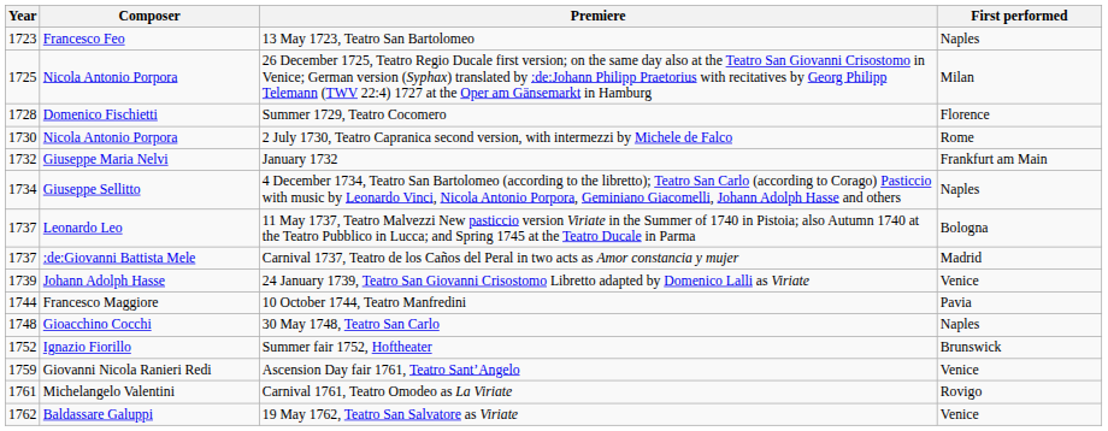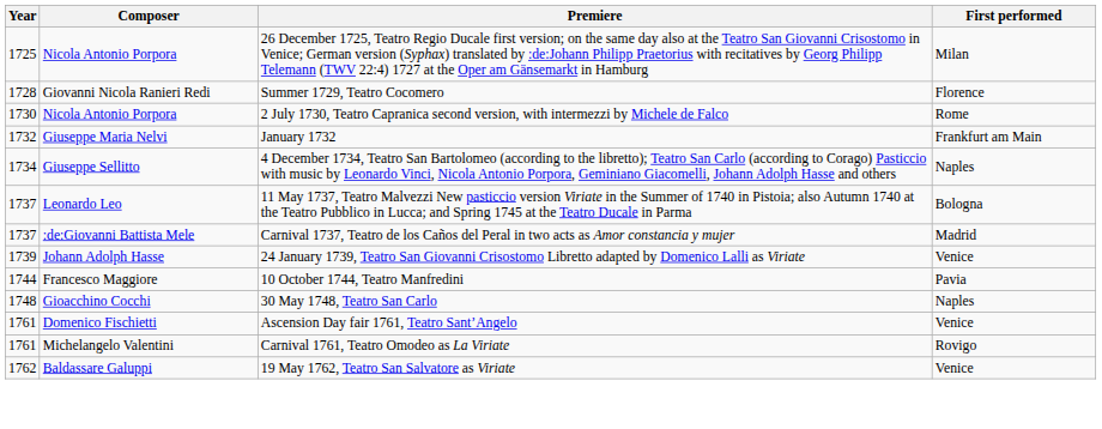 <table class="wikitable sortable" border="1">
 <tr>
 <th>Year</th>
 <th width="20%">Composer</th>
 <th>Premiere</th>
 <th width="15%">First performed</th>
-</tr>
-<tr>
-<td>1723</td>
-<td data-sort-value="Feo, Francesco"><a href='#'>Francesco Feo</a></td>
-<td data-sort-value="1723">13 May 1723, Teatro San Bartolomeo</td>
-<td>Naples</td>
 </tr>
 <tr>
 <td>1725</td>
 <td data-sort-value="Porpora, Nicola Antonio"><a href='#'>Nicola Antonio Porpora</a></td>
 <td data-sort-value="1725">26 December 1725, Teatro Regio Ducale first version; on the same day also at the <a href='#'>Teatro San Giovanni Crisostomo</a> in Venice; German version (<em>Syphax</em>) translated by <a href='#'>:de:Johann Philipp Praetorius</a> with recitatives by <a href='#'>Georg Philipp Telemann</a> (<a href='#'>TWV</a> 22:4) 1727 at the <a href='#'>Oper am Gänsemarkt</a> in Hamburg</td>
 <td>Milan</td>
 </tr>
 <tr>
 <td>1728</td>
-<td data-sort-value="Fischietti, Domenico"><a href='#'>Domenico Fischietti</a></td>
+<td data-sort-value="Ranieri Redi, Giovanni Nicola">Giovanni Nicola Ranieri Redi</td>
 <td data-sort-value="1729">Summer 1729, Teatro Cocomero</td>
 <td>Florence</td>
 </tr>
 <tr>
 <td>1730</td>
 <td data-sort-value="Porpora, Nicola Antonio"><a href='#'>Nicola Antonio Porpora</a></td>
 <td data-sort-value="1730">2 July 1730, Teatro Capranica second version, with intermezzi by <a href='#'>Michele de Falco</a></td>
 <td>Rome</td>
 </tr>
 <tr>
 <td>1732</td>
 <td data-sort-value="Nelvi, Giuseppe Maria"><a href='#'>Giuseppe Maria Nelvi</a></td>
 <td data-sort-value="1732">January 1732</td>
 <td>Frankfurt am Main</td>
 </tr>
 <tr>
 <td>1734</td>
 <td data-sort-value="Sellitto, Giuseppe"><a href='#'>Giuseppe Sellitto</a></td>
 <td data-sort-value="1734">4 December 1734, Teatro San Bartolomeo (according to the libretto); <a href='#'>Teatro San Carlo</a> (according to Corago)  <a href='#'>Pasticcio</a> with music by <a href='#'>Leonardo Vinci</a>, <a href='#'>Nicola Antonio Porpora</a>, <a href='#'>Geminiano Giacomelli</a>, <a href='#'>Johann Adolph Hasse</a> and others</td>
 <td>Naples</td>
 </tr>
 <tr>
 <td>1737</td>
 <td data-sort-value="Leo, Leonardo"><a href='#'>Leonardo Leo</a></td>
 <td data-sort-value="1737">11 May 1737, Teatro Malvezzi New <a href='#'>pasticcio</a> version <em>Viriate</em> in the Summer of 1740 in Pistoia; also Autumn 1740 at the Teatro Pubblico in Lucca; and Spring 1745 at the  <a href='#'>Teatro Ducale</a> in Parma</td>
 <td>Bologna</td>
 </tr>
 <tr>
 <td>1737</td>
 <td data-sort-value="Mele, Giovanni Battista"><a href='#'>:de:Giovanni Battista Mele</a></td>
 <td data-sort-value="1737">Carnival 1737, Teatro de los Caños del Peral in two acts as <em>Amor constancia y mujer</em></td>
 <td>Madrid</td>
 </tr>
 <tr>
 <td>1739</td>
 <td data-sort-value="Hasse, Johann Adolph"><a href='#'>Johann Adolph Hasse</a></td>
 <td data-sort-value="1739">24 January 1739, <a href='#'>Teatro San Giovanni Crisostomo</a> Libretto adapted by <a href='#'>Domenico Lalli</a> as <em>Viriate</em></td>
 <td>Venice</td>
 </tr>
 <tr>
 <td>1744</td>
 <td data-sort-value="Maggiore, Francesco">Francesco Maggiore</td>
 <td data-sort-value="1744">10 October 1744, Teatro Manfredini</td>
 <td>Pavia</td>
 </tr>
 <tr>
 <td>1748</td>
 <td data-sort-value="Cocchi, Gioacchino"><a href='#'>Gioacchino Cocchi</a></td>
 <td data-sort-value="1748">30 May 1748, <a href='#'>Teatro San Carlo</a></td>
 <td>Naples</td>
 </tr>
 <tr>
-<td>1752</td>
-<td data-sort-value="Fiorillo, Ignazio"><a href='#'>Ignazio Fiorillo</a></td>
-<td data-sort-value="1752">Summer fair 1752, <a href='#'>Hoftheater</a></td>
-<td>Brunswick</td>
-</tr>
-<tr>
-<td>1759</td>
-<td data-sort-value="Ranieri Redi, Giovanni Nicola">Giovanni Nicola Ranieri Redi</td>
+<td>1761</td>
+<td data-sort-value="Fischietti, Domenico"><a href='#'>Domenico Fischietti</a></td>
 <td data-sort-value="1761">Ascension Day fair 1761, <a href='#'>Teatro Sant’Angelo</a></td>
 <td>Venice</td>
 </tr>
 <tr>
 <td>1761</td>
 <td data-sort-value="Valentini, Michelangelo">Michelangelo Valentini</td>
 <td data-sort-value="1761">Carnival 1761, Teatro Omodeo as <em>La Viriate</em></td>
 <td>Rovigo</td>
 </tr>
 <tr>
 <td>1762</td>
 <td data-sort-value="Galuppi, Baldassare"><a href='#'>Baldassare Galuppi</a></td>
 <td data-sort-value="1762">19 May 1762, <a href='#'>Teatro San Salvatore</a> as <em>Viriate</em></td>
 <td>Venice</td>
 </tr>
 </table>
